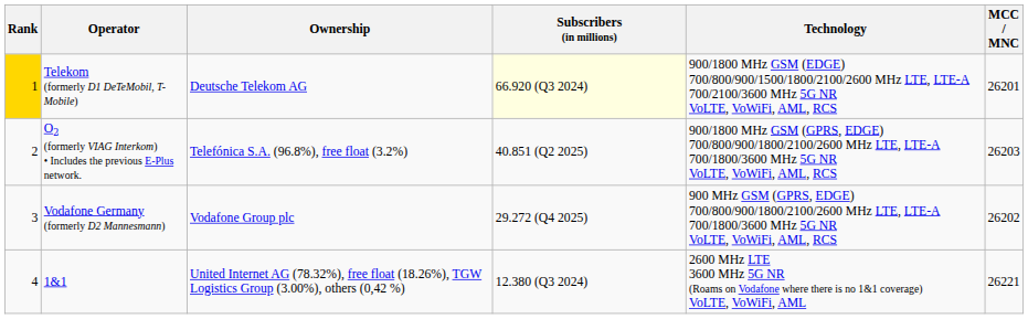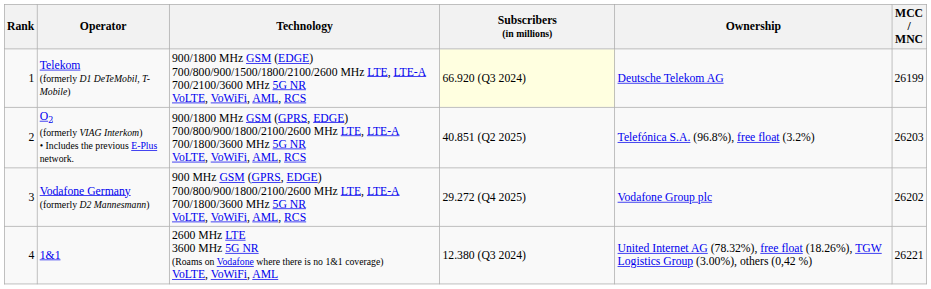 <table class="wikitable" style="width:100%;">
 <tr>
 <th style="width:3%;">Rank</th>
 <th style="width:15%;">Operator</th>
+<th style="width:30%;">Technology</th>
+<th style="width:20%;">Subscribers<br><small>(in millions)</small></th>
 <th style="width:32%;">Ownership</th>
-<th style="width:20%;">Subscribers<br><small>(in millions)</small></th>
-<th style="width:30%;">Technology</th>
 <th>MCC / MNC</th>
 </tr>
 <tr>
-<td style="background: gold; text-align:right;">1</td>
+<td style="text-align:right;">1</td>
 <td><a href='#'>Telekom</a> <br> <small>(formerly <em>D1 DeTeMobil</em>, <em>T-Mobile</em>)</small></td>
+<td>900/1800 MHz <a href='#'>GSM</a> (<a href='#'>EDGE</a>)<br>700/800/900/1500/1800/2100/2600 MHz <a href='#'>LTE</a>, <a href='#'>LTE-A</a><br>700/2100/3600 MHz <a href='#'>5G NR</a><br><a href='#'>VoLTE</a>, <a href='#'>VoWiFi</a>, <a href='#'>AML</a>, <a href='#'>RCS</a></td>
+<td style="background: lightyellow;">66.920 (Q3 2024)</td>
 <td><a href='#'>Deutsche Telekom AG</a></td>
-<td style="background: lightyellow;">66.920 (Q3 2024)</td>
-<td>900/1800 MHz <a href='#'>GSM</a> (<a href='#'>EDGE</a>)<br>700/800/900/1500/1800/2100/2600 MHz <a href='#'>LTE</a>, <a href='#'>LTE-A</a><br>700/2100/3600 MHz <a href='#'>5G NR</a><br><a href='#'>VoLTE</a>, <a href='#'>VoWiFi</a>, <a href='#'>AML</a>, <a href='#'>RCS</a></td>
-<td>26201</td>
+<td>26199</td>
 </tr>
 <tr>
 <td style="text-align:right;">2</td>
 <td><a href='#'>O<sub>2</sub></a> <br> <small>(formerly <em>VIAG Interkom</em>)</small> <br><small>• Includes the previous <a href='#'>E-Plus</a> network.</small></td>
+<td>900/1800 MHz <a href='#'>GSM</a> (<a href='#'>GPRS</a>, <a href='#'>EDGE</a>) <br>700/800/900/1800/2100/2600 MHz <a href='#'>LTE</a>, <a href='#'>LTE-A</a><br>700/1800/3600 MHz <a href='#'>5G NR</a><br><a href='#'>VoLTE</a>, <a href='#'>VoWiFi</a>, <a href='#'>AML</a>, <a href='#'>RCS</a></td>
+<td>40.851 (Q2 2025)</td>
 <td><a href='#'>Telefónica S.A.</a> (96.8%), <a href='#'>free float</a> (3.2%)</td>
-<td>40.851 (Q2 2025)</td>
-<td>900/1800 MHz <a href='#'>GSM</a> (<a href='#'>GPRS</a>, <a href='#'>EDGE</a>) <br>700/800/900/1800/2100/2600 MHz <a href='#'>LTE</a>, <a href='#'>LTE-A</a><br>700/1800/3600 MHz <a href='#'>5G NR</a><br><a href='#'>VoLTE</a>, <a href='#'>VoWiFi</a>, <a href='#'>AML</a>, <a href='#'>RCS</a></td>
 <td>26203</td>
 </tr>
 <tr>
 <td style="text-align:right;">3</td>
 <td><a href='#'>Vodafone Germany</a> <br> <small>(formerly <em>D2 Mannesmann</em>)</small></td>
+<td>900 MHz <a href='#'>GSM</a> (<a href='#'>GPRS</a>, <a href='#'>EDGE</a>)<br>700/800/900/1800/2100/2600 MHz <a href='#'>LTE</a>, <a href='#'>LTE-A</a><br>700/1800/3600 MHz <a href='#'>5G NR</a><br><a href='#'>VoLTE</a>, <a href='#'>VoWiFi</a>, <a href='#'>AML</a>, <a href='#'>RCS</a></td>
+<td>29.272 (Q4 2025)</td>
 <td><a href='#'>Vodafone Group plc</a></td>
-<td>29.272 (Q4 2025)</td>
-<td>900 MHz <a href='#'>GSM</a> (<a href='#'>GPRS</a>, <a href='#'>EDGE</a>)<br>700/800/900/1800/2100/2600 MHz <a href='#'>LTE</a>, <a href='#'>LTE-A</a><br>700/1800/3600 MHz <a href='#'>5G NR</a><br><a href='#'>VoLTE</a>, <a href='#'>VoWiFi</a>, <a href='#'>AML</a>, <a href='#'>RCS</a></td>
 <td>26202</td>
 </tr>
 <tr>
 <td style="text-align:right;">4</td>
 <td><a href='#'>1&1</a></td>
+<td>2600 MHz <a href='#'>LTE</a><br>3600 MHz <a href='#'>5G NR</a><br><small>(Roams on <a href='#'>Vodafone</a> where there is no 1&1 coverage)</small><br><a href='#'>VoLTE</a>, <a href='#'>VoWiFi</a>, <a href='#'>AML</a></td>
+<td>12.380 (Q3 2024)</td>
 <td><a href='#'>United Internet AG</a> (78.32%), <a href='#'>free float</a> (18.26%), <a href='#'>TGW Logistics Group</a> (3.00%), others (0,42 %)</td>
-<td>12.380 (Q3 2024)</td>
-<td>2600 MHz <a href='#'>LTE</a><br>3600 MHz <a href='#'>5G NR</a><br><small>(Roams on <a href='#'>Vodafone</a> where there is no 1&1 coverage)</small><br><a href='#'>VoLTE</a>, <a href='#'>VoWiFi</a>, <a href='#'>AML</a></td>
 <td>26221</td>
 </tr>
 </table>
